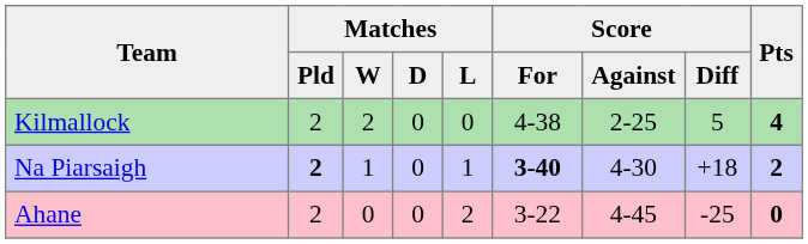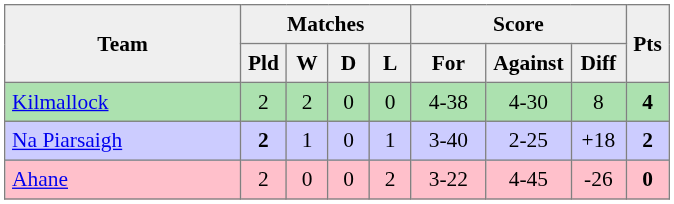 <table style=border-collapse:collapse border=1 cellspacing=0 cellpadding=5>
 <tr align=center bgcolor=#efefef>
 <th rowspan=2 width=165>Team</th>
 <th colspan=4>Matches</th>
 <th colspan=3>Score</th>
 <th rowspan=2width=20>Pts</th>
 </tr>
 <tr align=center bgcolor=#efefef>
 <th width=20>Pld</th>
 <th width=20>W</th>
 <th width=20>D</th>
 <th width=20>L</th>
 <th width=45>For</th>
 <th width=45>Against</th>
 <th width=30>Diff</th>
 </tr>
 <tr align=center style="background:#ACE1AF;">
 <td style="text-align:left;"><a href='#'>Kilmallock</a></td>
 <td>2</td>
 <td>2</td>
 <td>0</td>
 <td>0</td>
 <td>4-38</td>
-<td>2-25</td>
-<td>5</td>
+<td>4-30</td>
+<td>8</td>
 <td><strong>4</strong></td>
 </tr>
 <tr align=center style="background:#ccccff;">
 <td style="text-align:left;"><a href='#'>Na Piarsaigh</a></td>
 <td><strong>2</strong></td>
 <td>1</td>
 <td>0</td>
 <td>1</td>
-<td><strong>3-40</strong></td>
-<td>4-30</td>
+<td>3-40</td>
+<td>2-25</td>
 <td>+18</td>
 <td><strong>2</strong></td>
 </tr>
 <tr align=center style="background:#FFC0CB;">
 <td style="text-align:left;"><a href='#'>Ahane</a></td>
 <td>2</td>
 <td>0</td>
 <td>0</td>
 <td>2</td>
 <td>3-22</td>
 <td>4-45</td>
-<td>-25</td>
+<td>-26</td>
 <td><strong>0</strong></td>
 </tr>
 </table>
